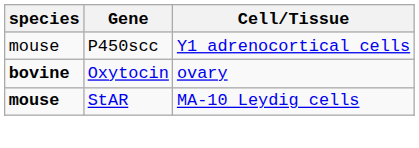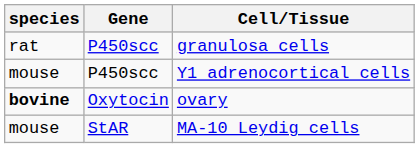 <table class="wikitable">
 <tr>
 <th>species</th>
 <th>Gene</th>
 <th>Cell/Tissue</th>
+</tr>
+<tr>
+<td>rat</td>
+<td><a href='#'>P450scc</a></td>
+<td><a href='#'>granulosa cells</a></td>
 </tr>
 <tr>
 <td>mouse</td>
 <td>P450scc</td>
 <td><a href='#'>Y1 adrenocortical cells</a></td>
 </tr>
 <tr>
 <td><strong>bovine</strong></td>
 <td><a href='#'>Oxytocin</a></td>
 <td><a href='#'>ovary</a></td>
 </tr>
 <tr>
-<td><strong>mouse</strong></td>
+<td>mouse</td>
 <td><a href='#'>StAR</a></td>
 <td><a href='#'>MA-10 Leydig cells</a></td>
 </tr>
 </table>
